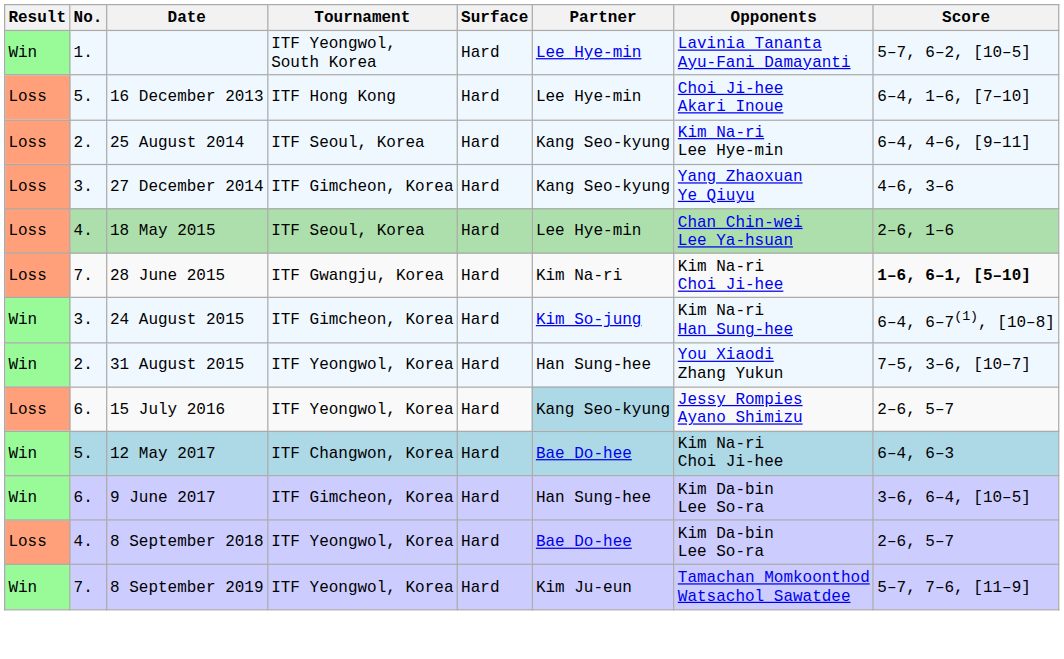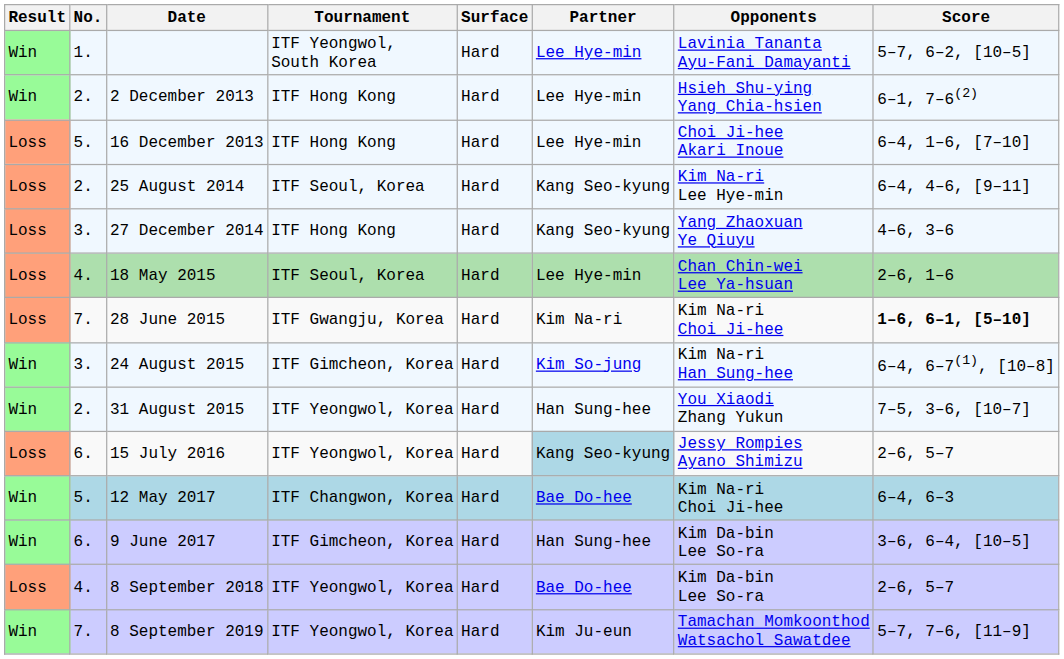 <table class="sortable wikitable">
 <tr>
 <th>Result</th>
 <th>No.</th>
 <th>Date</th>
 <th>Tournament</th>
 <th>Surface</th>
 <th>Partner</th>
 <th>Opponents</th>
 <th class="unsortable">Score</th>
 </tr>
 <tr style="background:#f0f8ff;">
 <td style="background:#98fb98;">Win</td>
 <td>1.</td>
 <td></td>
 <td>ITF Yeongwol, <br>South Korea</td>
 <td>Hard</td>
 <td> <a href='#'>Lee Hye-min</a></td>
 <td> <a href='#'>Lavinia Tananta</a> <br>  <a href='#'>Ayu-Fani Damayanti</a></td>
 <td>5–7, 6–2, [10–5]</td>
+</tr>
+<tr style="background:#f0f8ff;">
+<td style="background:#98fb98;">Win</td>
+<td>2.</td>
+<td>2 December 2013</td>
+<td>ITF Hong Kong</td>
+<td>Hard</td>
+<td> Lee Hye-min</td>
+<td> <a href='#'>Hsieh Shu-ying</a> <br>  <a href='#'>Yang Chia-hsien</a></td>
+<td>6–1, 7–6<sup>(2)</sup></td>
 </tr>
 <tr style="background:#f0f8ff;">
 <td style="background:#ffa07a;">Loss</td>
 <td>5.</td>
 <td>16 December 2013</td>
 <td>ITF Hong Kong</td>
 <td>Hard</td>
 <td> Lee Hye-min</td>
 <td> <a href='#'>Choi Ji-hee</a> <br>  <a href='#'>Akari Inoue</a></td>
 <td>6–4, 1–6, [7–10]</td>
 </tr>
 <tr style="background:#f0f8ff;">
 <td style="background:#ffa07a;">Loss</td>
 <td>2.</td>
 <td>25 August 2014</td>
 <td>ITF Seoul, Korea</td>
 <td>Hard</td>
 <td> Kang Seo-kyung</td>
 <td> <a href='#'>Kim Na-ri</a> <br>  Lee Hye-min</td>
 <td>6–4, 4–6, [9–11]</td>
 </tr>
 <tr style="background:#f0f8ff;">
 <td style="background:#ffa07a;">Loss</td>
 <td>3.</td>
 <td>27 December 2014</td>
-<td>ITF Gimcheon, Korea</td>
+<td>ITF Hong Kong</td>
 <td>Hard</td>
 <td> Kang Seo-kyung</td>
 <td> <a href='#'>Yang Zhaoxuan</a> <br>  <a href='#'>Ye Qiuyu</a></td>
 <td>4–6, 3–6</td>
 </tr>
 <tr style="background:#addfad;">
 <td style="background:#ffa07a;">Loss</td>
 <td>4.</td>
 <td>18 May 2015</td>
 <td>ITF Seoul, Korea</td>
 <td>Hard</td>
 <td> Lee Hye-min</td>
 <td> <a href='#'>Chan Chin-wei</a> <br>  <a href='#'>Lee Ya-hsuan</a></td>
 <td>2–6, 1–6</td>
 </tr>
 <tr>
 <td style="background:#ffa07a;">Loss</td>
 <td>7.</td>
 <td>28 June 2015</td>
 <td>ITF Gwangju, Korea</td>
 <td>Hard</td>
 <td> Kim Na-ri</td>
 <td> Kim Na-ri <br>  <a href='#'>Choi Ji-hee</a></td>
 <td><strong>1–6, 6–1, [5–10]</strong></td>
 </tr>
 <tr style="background:#f0f8ff;">
 <td style="background:#98fb98;">Win</td>
 <td>3.</td>
 <td>24 August 2015</td>
 <td>ITF Gimcheon, Korea</td>
 <td>Hard</td>
 <td> <a href='#'>Kim So-jung</a></td>
 <td> Kim Na-ri <br>  <a href='#'>Han Sung-hee</a></td>
 <td>6–4, 6–7<sup>(1)</sup>, [10–8]</td>
 </tr>
 <tr style="background:#f0f8ff;">
 <td style="background:#98fb98;">Win</td>
 <td>2.</td>
 <td>31 August 2015</td>
 <td>ITF Yeongwol, Korea</td>
 <td>Hard</td>
 <td> Han Sung-hee</td>
 <td> <a href='#'>You Xiaodi</a> <br>  Zhang Yukun</td>
 <td>7–5, 3–6, [10–7]</td>
 </tr>
 <tr>
 <td style="background:#ffa07a;">Loss</td>
 <td>6.</td>
 <td>15 July 2016</td>
 <td>ITF Yeongwol, Korea</td>
 <td>Hard</td>
 <td style="background: lightblue;"> Kang Seo-kyung</td>
 <td> <a href='#'>Jessy Rompies</a> <br>  <a href='#'>Ayano Shimizu</a></td>
 <td>2–6, 5–7</td>
 </tr>
 <tr style="background:lightblue;">
 <td style="background:#98fb98;">Win</td>
 <td>5.</td>
 <td>12 May 2017</td>
 <td>ITF Changwon, Korea</td>
 <td>Hard</td>
 <td> <a href='#'>Bae Do-hee</a></td>
 <td> Kim Na-ri <br>  Choi Ji-hee</td>
 <td>6–4, 6–3</td>
 </tr>
 <tr style="background:#ccccff;">
 <td style="background:#98fb98;">Win</td>
 <td>6.</td>
 <td>9 June 2017</td>
 <td>ITF Gimcheon, Korea</td>
 <td>Hard</td>
 <td> Han Sung-hee</td>
 <td> Kim Da-bin <br>  Lee So-ra</td>
 <td>3–6, 6–4, [10–5]</td>
 </tr>
 <tr style="background:#ccccff;">
 <td style="background:#ffa07a;">Loss</td>
 <td>4.</td>
 <td>8 September 2018</td>
 <td>ITF Yeongwol, Korea</td>
 <td>Hard</td>
 <td> <a href='#'>Bae Do-hee</a></td>
 <td> Kim Da-bin <br>  Lee So-ra</td>
 <td>2–6, 5–7</td>
 </tr>
 <tr style="background:#ccccff;">
 <td style="background:#98fb98;">Win</td>
 <td>7.</td>
 <td>8 September 2019</td>
 <td>ITF Yeongwol, Korea</td>
 <td>Hard</td>
 <td> Kim Ju-eun</td>
 <td> <a href='#'>Tamachan Momkoonthod</a> <br>  <a href='#'>Watsachol Sawatdee</a></td>
 <td>5–7, 7–6, [11–9]</td>
 </tr>
 </table>
